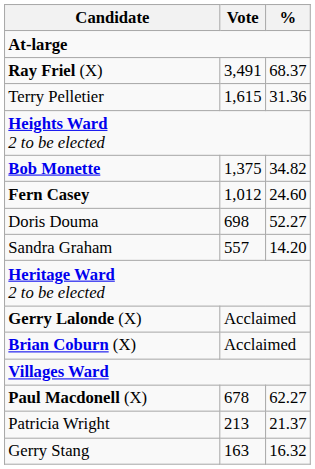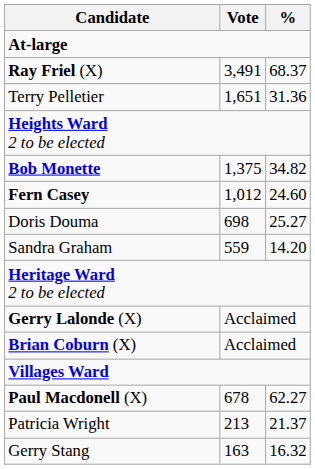 <table class="wikitable">
 <tr>
 <th bgcolor="#DDDDFF" width="200px">Candidate</th>
 <th bgcolor="#DDDDFF">Vote</th>
 <th bgcolor="#DDDDFF">%</th>
 </tr>
 <tr>
 <td colspan="4"><strong>At-large</strong></td>
 </tr>
 <tr>
 <td><strong>Ray Friel</strong> (X)</td>
 <td>3,491</td>
 <td>68.37</td>
 </tr>
 <tr>
 <td>Terry Pelletier</td>
-<td>1,615</td>
+<td>1,651</td>
 <td>31.36</td>
 </tr>
 <tr>
 <td colspan="4"><strong><a href='#'>Heights Ward</a></strong> <br> <em>2 to be elected</em></td>
 </tr>
 <tr>
 <td><strong><a href='#'>Bob Monette</a></strong></td>
 <td>1,375</td>
 <td>34.82</td>
 </tr>
 <tr>
 <td><strong>Fern Casey</strong></td>
 <td>1,012</td>
 <td>24.60</td>
 </tr>
 <tr>
 <td>Doris Douma</td>
 <td>698</td>
-<td>52.27</td>
+<td>25.27</td>
 </tr>
 <tr>
 <td>Sandra Graham</td>
-<td>557</td>
+<td>559</td>
 <td>14.20</td>
 </tr>
 <tr>
 <td colspan="4"><strong><a href='#'>Heritage Ward</a></strong> <br> <em>2 to be elected</em></td>
 </tr>
 <tr>
 <td><strong>Gerry Lalonde</strong> (X)</td>
 <td colspan="2">Acclaimed</td>
 </tr>
 <tr>
 <td><strong><a href='#'>Brian Coburn</a></strong> (X)</td>
 <td colspan="2">Acclaimed</td>
 </tr>
 <tr>
 <td colspan="4"><strong><a href='#'>Villages Ward</a></strong></td>
 </tr>
 <tr>
 <td><strong>Paul Macdonell</strong> (X)</td>
 <td>678</td>
 <td>62.27</td>
 </tr>
 <tr>
 <td>Patricia Wright</td>
 <td>213</td>
 <td>21.37</td>
 </tr>
 <tr>
 <td>Gerry Stang</td>
 <td>163</td>
 <td>16.32</td>
 </tr>
 </table>
